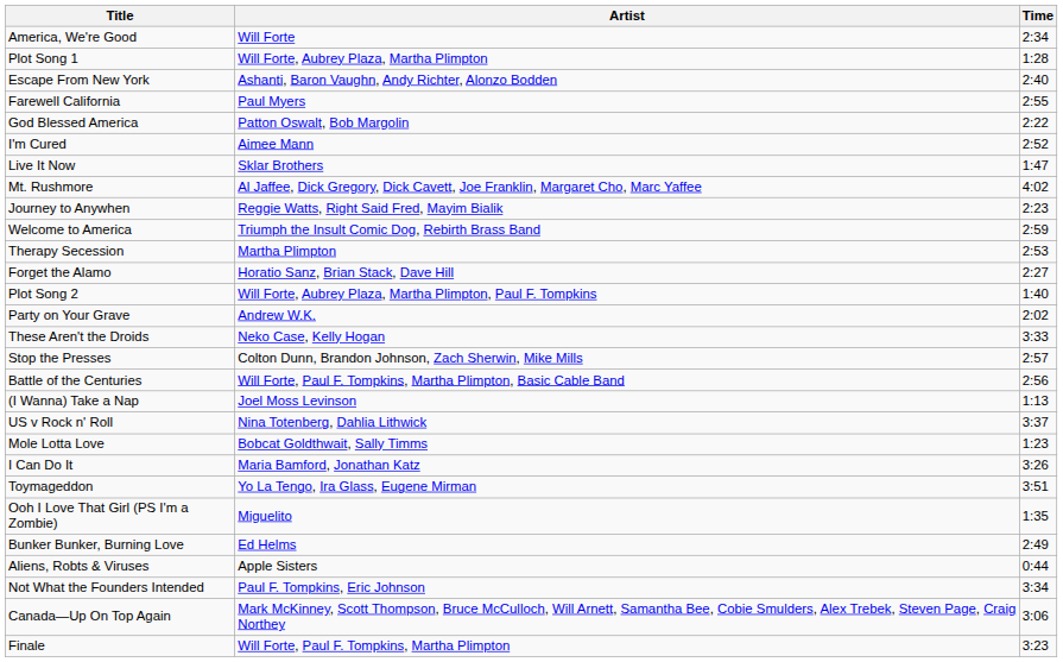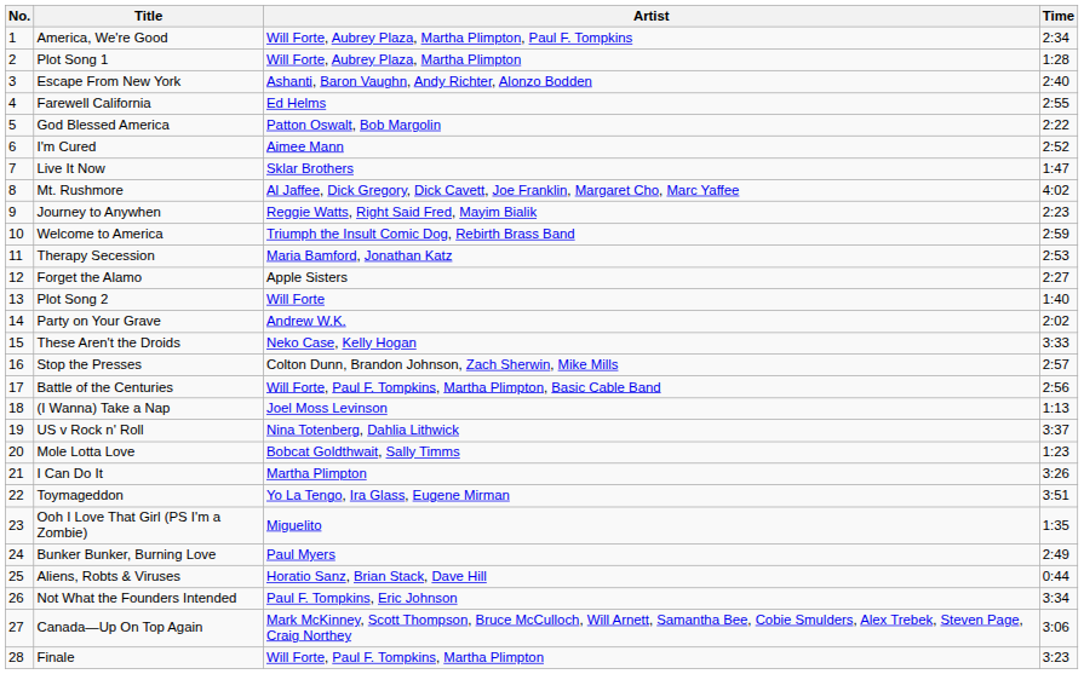 <table class="wikitable">
 <tr>
+<th>No.</th>
 <th>Title</th>
 <th>Artist</th>
 <th>Time</th>
 </tr>
 <tr>
+<td>1</td>
 <td>America, We're Good</td>
-<td><a href='#'>Will Forte</a></td>
+<td><a href='#'>Will Forte</a>, <a href='#'>Aubrey Plaza</a>, <a href='#'>Martha Plimpton</a>, <a href='#'>Paul F. Tompkins</a></td>
 <td>2:34</td>
 </tr>
 <tr>
+<td>2</td>
 <td>Plot Song 1</td>
 <td><a href='#'>Will Forte</a>, <a href='#'>Aubrey Plaza</a>, <a href='#'>Martha Plimpton</a></td>
 <td>1:28</td>
 </tr>
 <tr>
+<td>3</td>
 <td>Escape From New York</td>
 <td><a href='#'>Ashanti</a>, <a href='#'>Baron Vaughn</a>, <a href='#'>Andy Richter</a>, <a href='#'>Alonzo Bodden</a></td>
 <td>2:40</td>
 </tr>
 <tr>
+<td>4</td>
 <td>Farewell California</td>
-<td><a href='#'>Paul Myers</a></td>
+<td><a href='#'>Ed Helms</a></td>
 <td>2:55</td>
 </tr>
 <tr>
+<td>5</td>
 <td>God Blessed America</td>
 <td><a href='#'>Patton Oswalt</a>, <a href='#'>Bob Margolin</a></td>
 <td>2:22</td>
 </tr>
 <tr>
+<td>6</td>
 <td>I'm Cured</td>
 <td><a href='#'>Aimee Mann</a></td>
 <td>2:52</td>
 </tr>
 <tr>
+<td>7</td>
 <td>Live It Now</td>
 <td><a href='#'>Sklar Brothers</a></td>
 <td>1:47</td>
 </tr>
 <tr>
+<td>8</td>
 <td>Mt. Rushmore</td>
 <td><a href='#'>Al Jaffee</a>, <a href='#'>Dick Gregory</a>, <a href='#'>Dick Cavett</a>, <a href='#'>Joe Franklin</a>, <a href='#'>Margaret Cho</a>, <a href='#'>Marc Yaffee</a></td>
 <td>4:02</td>
 </tr>
 <tr>
+<td>9</td>
 <td>Journey to Anywhen</td>
 <td><a href='#'>Reggie Watts</a>, <a href='#'>Right Said Fred</a>, <a href='#'>Mayim Bialik</a></td>
 <td>2:23</td>
 </tr>
 <tr>
+<td>10</td>
 <td>Welcome to America</td>
 <td><a href='#'>Triumph the Insult Comic Dog</a>, <a href='#'>Rebirth Brass Band</a></td>
 <td>2:59</td>
 </tr>
 <tr>
+<td>11</td>
 <td>Therapy Secession</td>
-<td><a href='#'>Martha Plimpton</a></td>
+<td><a href='#'>Maria Bamford</a>, <a href='#'>Jonathan Katz</a></td>
 <td>2:53</td>
 </tr>
 <tr>
+<td>12</td>
 <td>Forget the Alamo</td>
-<td><a href='#'>Horatio Sanz</a>, <a href='#'>Brian Stack</a>, <a href='#'>Dave Hill</a></td>
+<td>Apple Sisters</td>
 <td>2:27</td>
 </tr>
 <tr>
+<td>13</td>
 <td>Plot Song 2</td>
-<td><a href='#'>Will Forte</a>, <a href='#'>Aubrey Plaza</a>, <a href='#'>Martha Plimpton</a>, <a href='#'>Paul F. Tompkins</a></td>
+<td><a href='#'>Will Forte</a></td>
 <td>1:40</td>
 </tr>
 <tr>
+<td>14</td>
 <td>Party on Your Grave</td>
 <td><a href='#'>Andrew W.K.</a></td>
 <td>2:02</td>
 </tr>
 <tr>
+<td>15</td>
 <td>These Aren't the Droids</td>
 <td><a href='#'>Neko Case</a>, <a href='#'>Kelly Hogan</a></td>
 <td>3:33</td>
 </tr>
 <tr>
+<td>16</td>
 <td>Stop the Presses</td>
 <td>Colton Dunn, Brandon Johnson, <a href='#'>Zach Sherwin</a>, <a href='#'>Mike Mills</a></td>
 <td>2:57</td>
 </tr>
 <tr>
+<td>17</td>
 <td>Battle of the Centuries</td>
 <td><a href='#'>Will Forte</a>, <a href='#'>Paul F. Tompkins</a>, <a href='#'>Martha Plimpton</a>, <a href='#'>Basic Cable Band</a></td>
 <td>2:56</td>
 </tr>
 <tr>
+<td>18</td>
 <td>(I Wanna) Take a Nap</td>
 <td><a href='#'>Joel Moss Levinson</a></td>
 <td>1:13</td>
 </tr>
 <tr>
+<td>19</td>
 <td>US v Rock n' Roll</td>
 <td><a href='#'>Nina Totenberg</a>, <a href='#'>Dahlia Lithwick</a></td>
 <td>3:37</td>
 </tr>
 <tr>
+<td>20</td>
 <td>Mole Lotta Love</td>
 <td><a href='#'>Bobcat Goldthwait</a>, <a href='#'>Sally Timms</a></td>
 <td>1:23</td>
 </tr>
 <tr>
+<td>21</td>
 <td>I Can Do It</td>
-<td><a href='#'>Maria Bamford</a>, <a href='#'>Jonathan Katz</a></td>
+<td><a href='#'>Martha Plimpton</a></td>
 <td>3:26</td>
 </tr>
 <tr>
+<td>22</td>
 <td>Toymageddon</td>
 <td><a href='#'>Yo La Tengo</a>, <a href='#'>Ira Glass</a>, <a href='#'>Eugene Mirman</a></td>
 <td>3:51</td>
 </tr>
 <tr>
+<td>23</td>
 <td>Ooh I Love That Girl (PS I'm a Zombie)</td>
 <td><a href='#'>Miguelito</a></td>
 <td>1:35</td>
 </tr>
 <tr>
+<td>24</td>
 <td>Bunker Bunker, Burning Love</td>
-<td><a href='#'>Ed Helms</a></td>
+<td><a href='#'>Paul Myers</a></td>
 <td>2:49</td>
 </tr>
 <tr>
+<td>25</td>
 <td>Aliens, Robts & Viruses</td>
-<td>Apple Sisters</td>
+<td><a href='#'>Horatio Sanz</a>, <a href='#'>Brian Stack</a>, <a href='#'>Dave Hill</a></td>
 <td>0:44</td>
 </tr>
 <tr>
+<td>26</td>
 <td>Not What the Founders Intended</td>
 <td><a href='#'>Paul F. Tompkins</a>, <a href='#'>Eric Johnson</a></td>
 <td>3:34</td>
 </tr>
 <tr>
+<td>27</td>
 <td>Canada—Up On Top Again</td>
 <td><a href='#'>Mark McKinney</a>, <a href='#'>Scott Thompson</a>, <a href='#'>Bruce McCulloch</a>, <a href='#'>Will Arnett</a>, <a href='#'>Samantha Bee</a>, <a href='#'>Cobie Smulders</a>, <a href='#'>Alex Trebek</a>, <a href='#'>Steven Page</a>, <a href='#'>Craig Northey</a></td>
 <td>3:06</td>
 </tr>
 <tr>
+<td>28</td>
 <td>Finale</td>
 <td><a href='#'>Will Forte</a>, <a href='#'>Paul F. Tompkins</a>, <a href='#'>Martha Plimpton</a></td>
 <td>3:23</td>
 </tr>
 </table>
